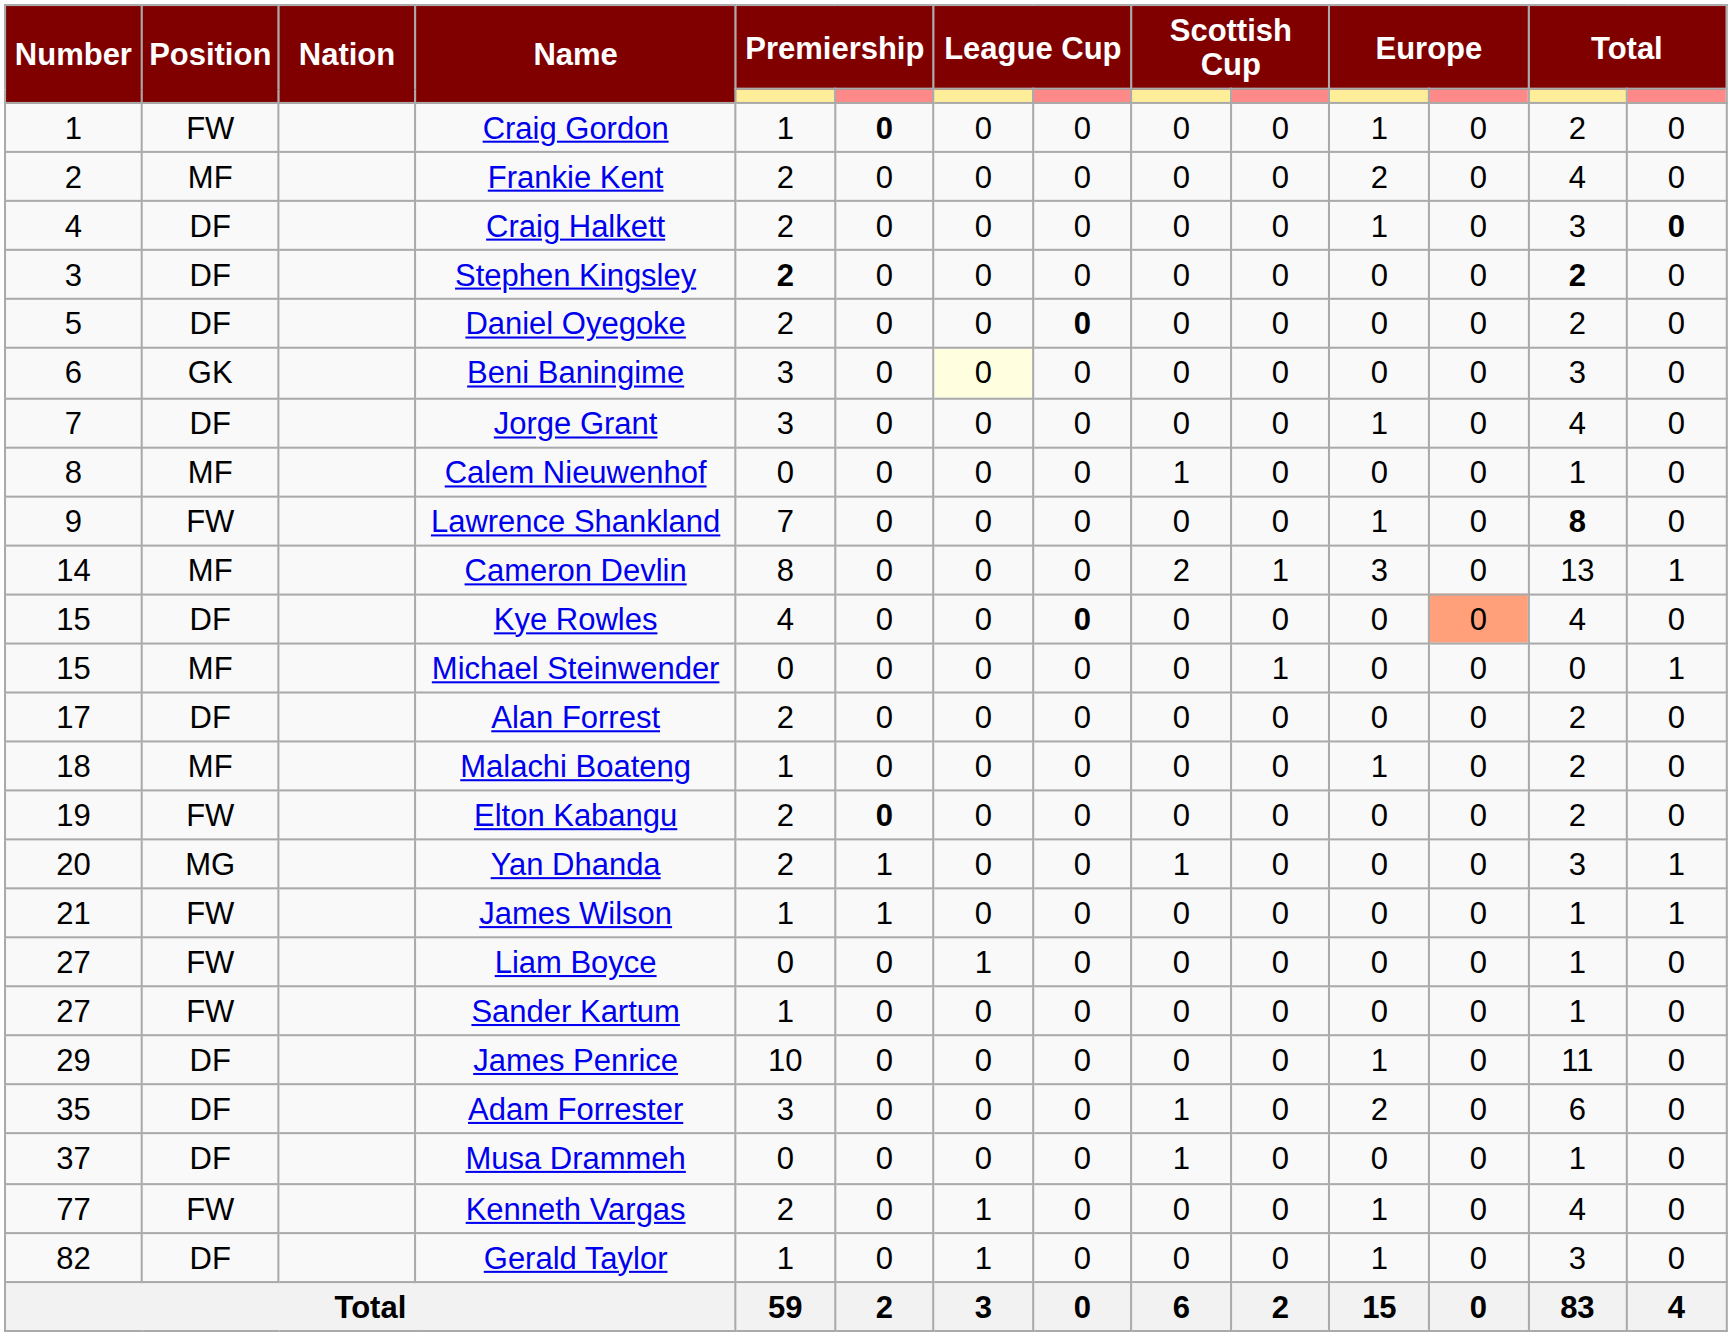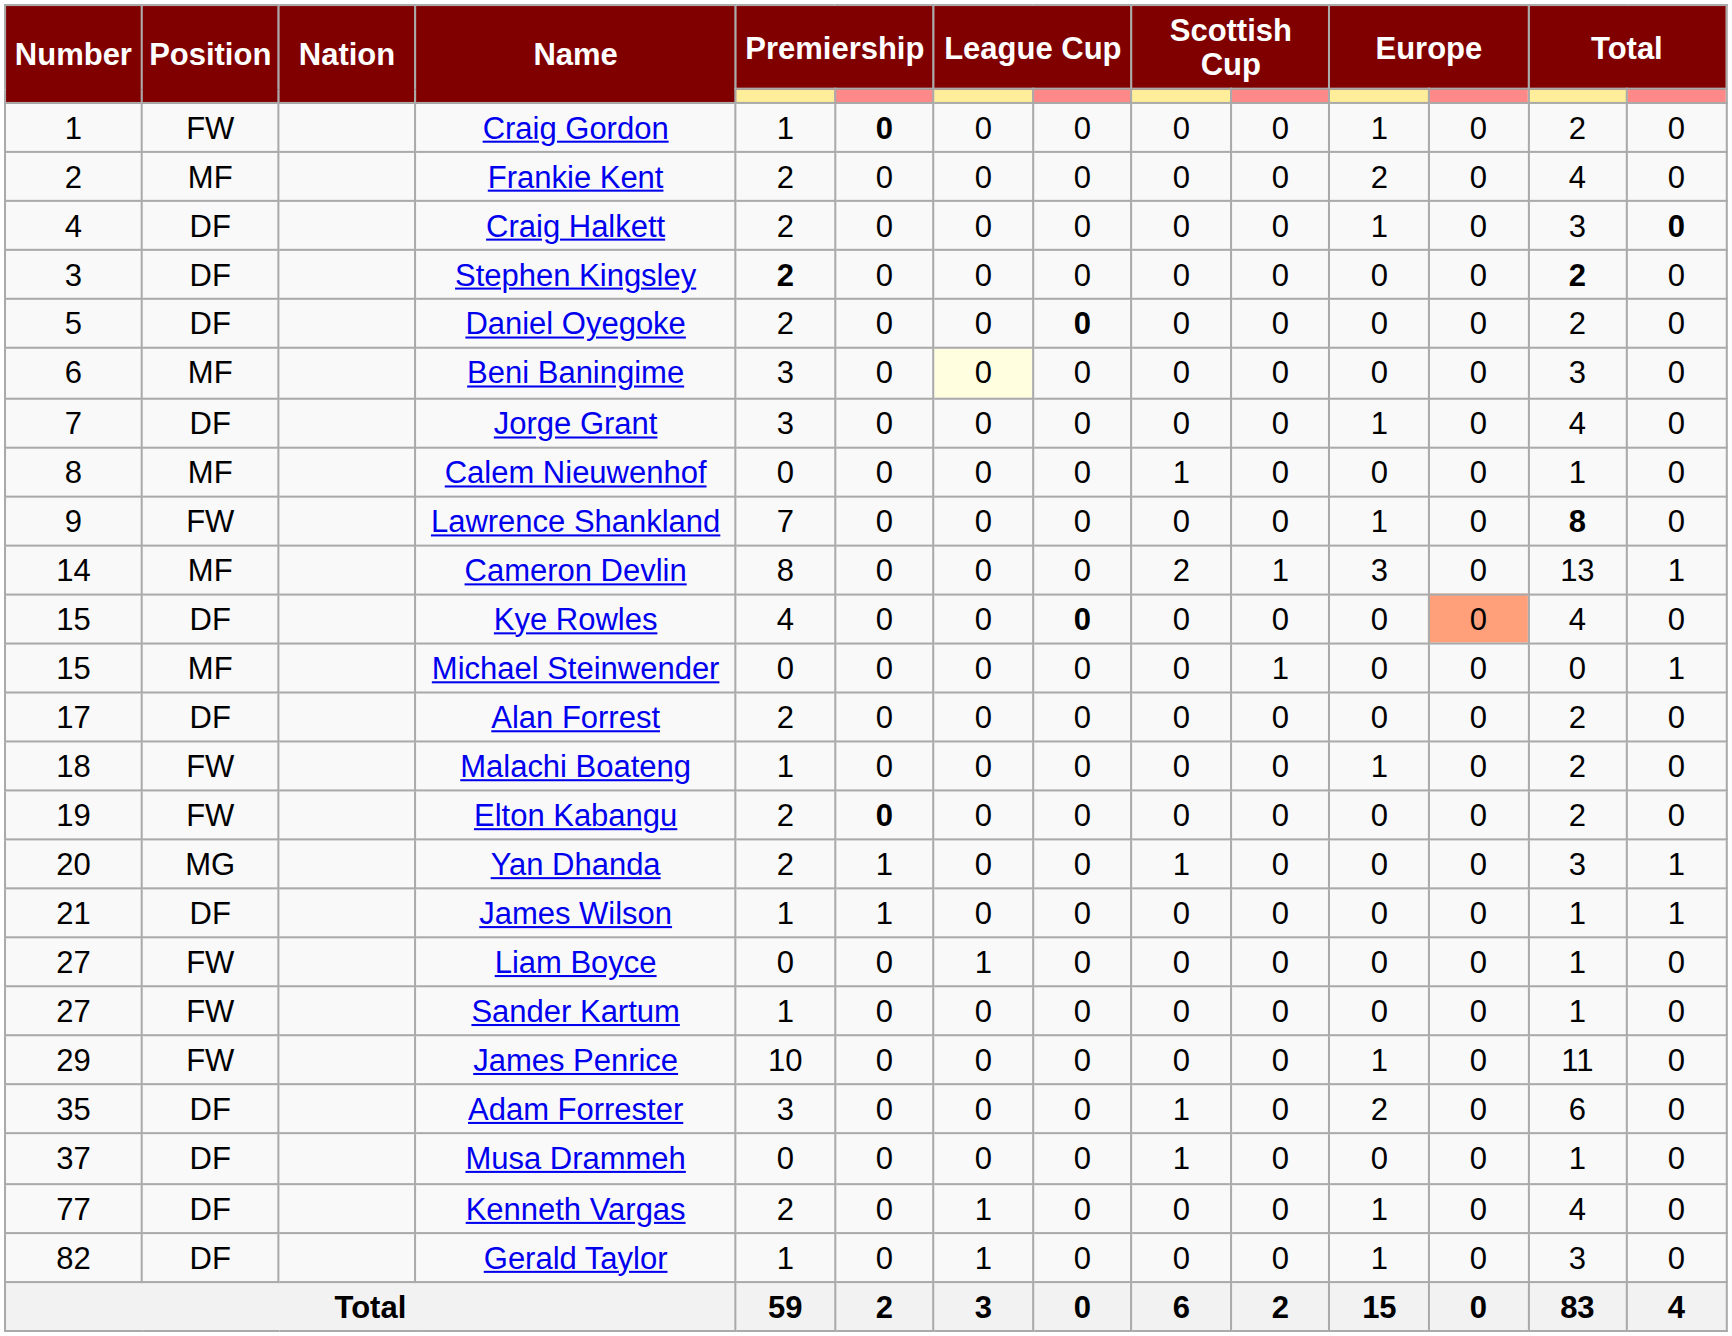 <table class="wikitable" style="font-size: 95%; text-align: center;">
 <tr>
 <th style="background:maroon; color:white;" scope="col" rowspan="2" width=60 align="center">Number</th>
 <th style="background:maroon; color:white;" scope="col" rowspan="2" width=60 align="center">Position</th>
 <th style="background:maroon; color:white;" scope="col" rowspan="2" width=60 align="center">Nation</th>
 <th style="background:maroon; color:white;" scope="col" rowspan="2" width=150 align="center">Name</th>
 <th style="background:maroon; color:white;" scope="col" colspan="2" width=90 align="center">Premiership</th>
 <th style="background:maroon; color:white;" scope="col" colspan="2" width=90 align="center">League Cup</th>
 <th style="background:maroon; color:white;" scope="col" colspan="2" width=90 align="center">Scottish Cup</th>
 <th style="background:maroon; color:white;" scope="col" colspan="2" width=90 align="center">Europe</th>
 <th style="background:maroon; color:white;" scope="col" colspan="2" width=90 align="center">Total</th>
 </tr>
 <tr>
 <th width=30 style="background: #FFEE99"></th>
 <th width=30 style="background: #FF8888"></th>
 <th width=30 style="background: #FFEE99"></th>
 <th width=30 style="background: #FF8888"></th>
 <th width=30 style="background: #FFEE99"></th>
 <th width=30 style="background: #FF8888"></th>
 <th width=30 style="background: #FFEE99"></th>
 <th width=30 style="background: #FF8888"></th>
 <th width=30 style="background: #FFEE99"></th>
 <th width=30 style="background: #FF8888"></th>
 </tr>
 <tr>
 <td>1</td>
 <td>FW</td>
 <td></td>
 <td><a href='#'>Craig Gordon</a></td>
 <td>1</td>
 <td><strong>0</strong></td>
 <td>0</td>
 <td>0</td>
 <td>0</td>
 <td>0</td>
 <td>1</td>
 <td>0</td>
 <td>2</td>
 <td>0</td>
 </tr>
 <tr>
 <td>2</td>
 <td>MF</td>
 <td></td>
 <td><a href='#'>Frankie Kent</a></td>
 <td>2</td>
 <td>0</td>
 <td>0</td>
 <td>0</td>
 <td>0</td>
 <td>0</td>
 <td>2</td>
 <td>0</td>
 <td>4</td>
 <td>0</td>
 </tr>
 <tr>
 <td>4</td>
 <td>DF</td>
 <td></td>
 <td><a href='#'>Craig Halkett</a></td>
 <td>2</td>
 <td>0</td>
 <td>0</td>
 <td>0</td>
 <td>0</td>
 <td>0</td>
 <td>1</td>
 <td>0</td>
 <td>3</td>
 <td><strong>0</strong></td>
 </tr>
 <tr>
 <td>3</td>
 <td>DF</td>
 <td></td>
 <td><a href='#'>Stephen Kingsley</a></td>
 <td><strong>2</strong></td>
 <td>0</td>
 <td>0</td>
 <td>0</td>
 <td>0</td>
 <td>0</td>
 <td>0</td>
 <td>0</td>
 <td><strong>2</strong></td>
 <td>0</td>
 </tr>
 <tr>
 <td>5</td>
 <td>DF</td>
 <td></td>
 <td><a href='#'>Daniel Oyegoke</a></td>
 <td>2</td>
 <td>0</td>
 <td>0</td>
 <td><strong>0</strong></td>
 <td>0</td>
 <td>0</td>
 <td>0</td>
 <td>0</td>
 <td>2</td>
 <td>0</td>
 </tr>
 <tr>
 <td>6</td>
-<td>GK</td>
+<td>MF</td>
 <td></td>
 <td><a href='#'>Beni Baningime</a></td>
 <td>3</td>
 <td>0</td>
 <td style="background: lightyellow;">0</td>
 <td>0</td>
 <td>0</td>
 <td>0</td>
 <td>0</td>
 <td>0</td>
 <td>3</td>
 <td>0</td>
 </tr>
 <tr>
 <td>7</td>
 <td>DF</td>
 <td></td>
 <td><a href='#'>Jorge Grant</a></td>
 <td>3</td>
 <td>0</td>
 <td>0</td>
 <td>0</td>
 <td>0</td>
 <td>0</td>
 <td>1</td>
 <td>0</td>
 <td>4</td>
 <td>0</td>
 </tr>
 <tr>
 <td>8</td>
 <td>MF</td>
 <td></td>
 <td><a href='#'>Calem Nieuwenhof</a></td>
 <td>0</td>
 <td>0</td>
 <td>0</td>
 <td>0</td>
 <td>1</td>
 <td>0</td>
 <td>0</td>
 <td>0</td>
 <td>1</td>
 <td>0</td>
 </tr>
 <tr>
 <td>9</td>
 <td>FW</td>
 <td></td>
 <td><a href='#'>Lawrence Shankland</a></td>
 <td>7</td>
 <td>0</td>
 <td>0</td>
 <td>0</td>
 <td>0</td>
 <td>0</td>
 <td>1</td>
 <td>0</td>
 <td><strong>8</strong></td>
 <td>0</td>
 </tr>
 <tr>
 <td>14</td>
 <td>MF</td>
 <td></td>
 <td><a href='#'>Cameron Devlin</a></td>
 <td>8</td>
 <td>0</td>
 <td>0</td>
 <td>0</td>
 <td>2</td>
 <td>1</td>
 <td>3</td>
 <td>0</td>
 <td>13</td>
 <td>1</td>
 </tr>
 <tr>
 <td>15</td>
 <td>DF</td>
 <td></td>
 <td><a href='#'>Kye Rowles</a></td>
 <td>4</td>
 <td>0</td>
 <td>0</td>
 <td><strong>0</strong></td>
 <td>0</td>
 <td>0</td>
 <td>0</td>
 <td style="background: lightsalmon;">0</td>
 <td>4</td>
 <td>0</td>
 </tr>
 <tr>
 <td>15</td>
 <td>MF</td>
 <td></td>
 <td><a href='#'>Michael Steinwender</a></td>
 <td>0</td>
 <td>0</td>
 <td>0</td>
 <td>0</td>
 <td>0</td>
 <td>1</td>
 <td>0</td>
 <td>0</td>
 <td>0</td>
 <td>1</td>
 </tr>
 <tr>
 <td>17</td>
 <td>DF</td>
 <td></td>
 <td><a href='#'>Alan Forrest</a></td>
 <td>2</td>
 <td>0</td>
 <td>0</td>
 <td>0</td>
 <td>0</td>
 <td>0</td>
 <td>0</td>
 <td>0</td>
 <td>2</td>
 <td>0</td>
 </tr>
 <tr>
 <td>18</td>
-<td>MF</td>
+<td>FW</td>
 <td></td>
 <td><a href='#'>Malachi Boateng</a></td>
 <td>1</td>
 <td>0</td>
 <td>0</td>
 <td>0</td>
 <td>0</td>
 <td>0</td>
 <td>1</td>
 <td>0</td>
 <td>2</td>
 <td>0</td>
 </tr>
 <tr>
 <td>19</td>
 <td>FW</td>
 <td></td>
 <td><a href='#'>Elton Kabangu</a></td>
 <td>2</td>
 <td><strong>0</strong></td>
 <td>0</td>
 <td>0</td>
 <td>0</td>
 <td>0</td>
 <td>0</td>
 <td>0</td>
 <td>2</td>
 <td>0</td>
 </tr>
 <tr>
 <td>20</td>
 <td>MG</td>
 <td></td>
 <td><a href='#'>Yan Dhanda</a></td>
 <td>2</td>
 <td>1</td>
 <td>0</td>
 <td>0</td>
 <td>1</td>
 <td>0</td>
 <td>0</td>
 <td>0</td>
 <td>3</td>
 <td>1</td>
 </tr>
 <tr>
 <td>21</td>
-<td>FW</td>
+<td>DF</td>
 <td></td>
 <td><a href='#'>James Wilson</a></td>
 <td>1</td>
 <td>1</td>
 <td>0</td>
 <td>0</td>
 <td>0</td>
 <td>0</td>
 <td>0</td>
 <td>0</td>
 <td>1</td>
 <td>1</td>
 </tr>
 <tr>
 <td>27</td>
 <td>FW</td>
 <td></td>
 <td><a href='#'>Liam Boyce</a></td>
 <td>0</td>
 <td>0</td>
 <td>1</td>
 <td>0</td>
 <td>0</td>
 <td>0</td>
 <td>0</td>
 <td>0</td>
 <td>1</td>
 <td>0</td>
 </tr>
 <tr>
 <td>27</td>
 <td>FW</td>
 <td></td>
 <td><a href='#'>Sander Kartum</a></td>
 <td>1</td>
 <td>0</td>
 <td>0</td>
 <td>0</td>
 <td>0</td>
 <td>0</td>
 <td>0</td>
 <td>0</td>
 <td>1</td>
 <td>0</td>
 </tr>
 <tr>
 <td>29</td>
-<td>DF</td>
+<td>FW</td>
 <td></td>
 <td><a href='#'>James Penrice</a></td>
 <td>10</td>
 <td>0</td>
 <td>0</td>
 <td>0</td>
 <td>0</td>
 <td>0</td>
 <td>1</td>
 <td>0</td>
 <td>11</td>
 <td>0</td>
 </tr>
 <tr>
 <td>35</td>
 <td>DF</td>
 <td></td>
 <td><a href='#'>Adam Forrester</a></td>
 <td>3</td>
 <td>0</td>
 <td>0</td>
 <td>0</td>
 <td>1</td>
 <td>0</td>
 <td>2</td>
 <td>0</td>
 <td>6</td>
 <td>0</td>
 </tr>
 <tr>
 <td>37</td>
 <td>DF</td>
 <td></td>
 <td><a href='#'>Musa Drammeh</a></td>
 <td>0</td>
 <td>0</td>
 <td>0</td>
 <td>0</td>
 <td>1</td>
 <td>0</td>
 <td>0</td>
 <td>0</td>
 <td>1</td>
 <td>0</td>
 </tr>
 <tr>
 <td>77</td>
-<td>FW</td>
+<td>DF</td>
 <td></td>
 <td><a href='#'>Kenneth Vargas</a></td>
 <td>2</td>
 <td>0</td>
 <td>1</td>
 <td>0</td>
 <td>0</td>
 <td>0</td>
 <td>1</td>
 <td>0</td>
 <td>4</td>
 <td>0</td>
 </tr>
 <tr>
 <td>82</td>
 <td>DF</td>
 <td></td>
 <td><a href='#'>Gerald Taylor</a></td>
 <td>1</td>
 <td>0</td>
 <td>1</td>
 <td>0</td>
 <td>0</td>
 <td>0</td>
 <td>1</td>
 <td>0</td>
 <td>3</td>
 <td>0</td>
 </tr>
 <tr>
 <th colspan=4>Total</th>
 <th>59</th>
 <th>2</th>
 <th>3</th>
 <th>0</th>
 <th>6</th>
 <th>2</th>
 <th>15</th>
 <th>0</th>
 <th>83</th>
 <th>4</th>
 </tr>
 </table>
